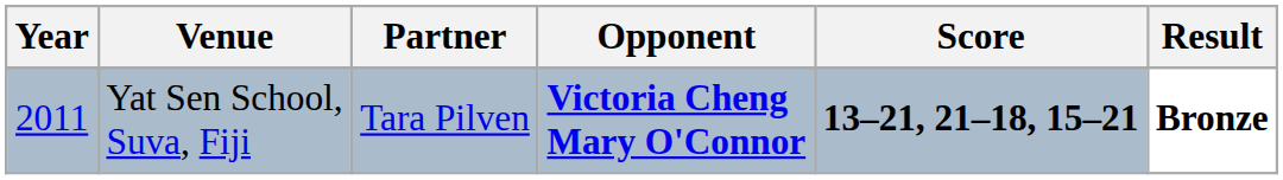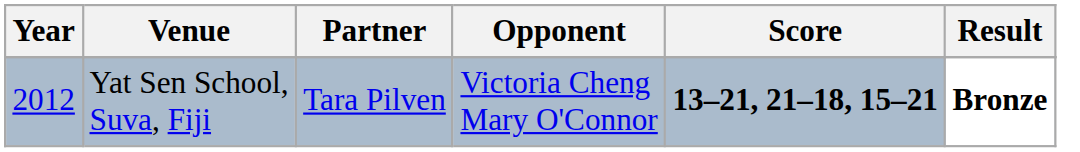 <table class="sortable wikitable" style="font-size: 90%;">
 <tr>
 <th>Year</th>
 <th>Venue</th>
 <th>Partner</th>
 <th>Opponent</th>
 <th>Score</th>
 <th>Result</th>
 </tr>
 <tr>
 </tr>
 <tr style="background:#AABBCC">
-<td align="center"><a href='#'>2011</a></td>
+<td align="center"><a href='#'>2012</a></td>
 <td align="left">Yat Sen School,<br> <a href='#'>Suva</a>, <a href='#'>Fiji</a></td>
 <td align="left"> <a href='#'>Tara Pilven</a></td>
-<td align="left"><strong> <a href='#'>Victoria Cheng</a><br> <a href='#'>Mary O'Connor</a></strong></td>
+<td align="left"> <a href='#'>Victoria Cheng</a><br> <a href='#'>Mary O'Connor</a></td>
 <td align="center"><strong>13–21, 21–18, 15–21</strong></td>
 <td style="text-align:left; background:white"> <strong>Bronze</strong></td>
 </tr>
 </table>
